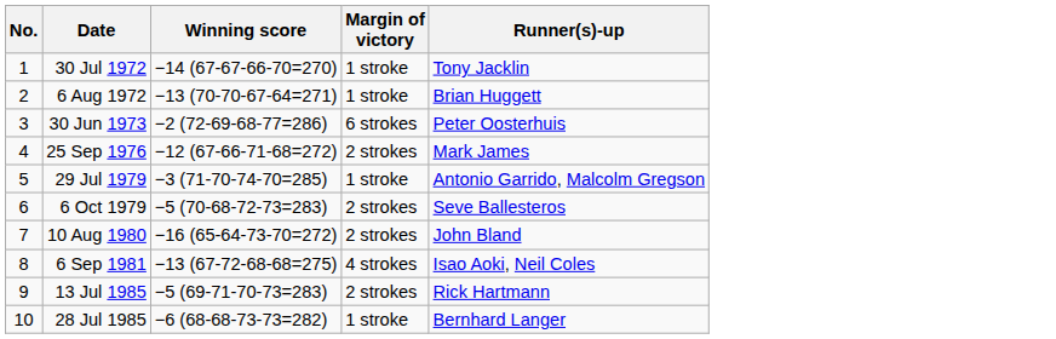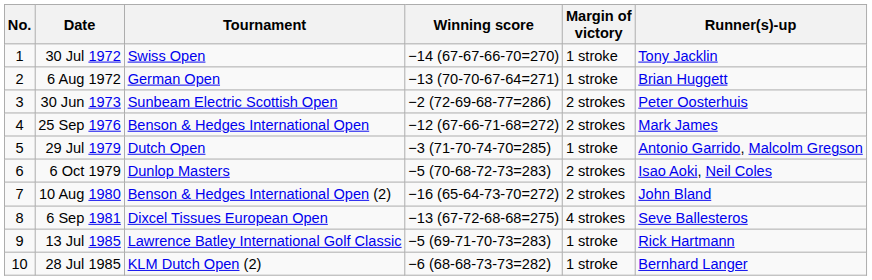 <table class="wikitable" style="font-size:95%;">
 <tr>
 <th>No.</th>
 <th>Date</th>
+<th>Tournament</th>
 <th>Winning score</th>
 <th>Margin of<br>victory</th>
 <th>Runner(s)-up</th>
 </tr>
 <tr>
 <td align=center>1</td>
 <td align=right>30 Jul <a href='#'>1972</a></td>
+<td><a href='#'>Swiss Open</a></td>
 <td>−14 (67-67-66-70=270)</td>
 <td>1 stroke</td>
 <td> <a href='#'>Tony Jacklin</a></td>
 </tr>
 <tr>
 <td align=center>2</td>
 <td align=right>6 Aug 1972</td>
+<td><a href='#'>German Open</a></td>
 <td>−13 (70-70-67-64=271)</td>
 <td>1 stroke</td>
 <td> <a href='#'>Brian Huggett</a></td>
 </tr>
 <tr>
 <td align=center>3</td>
 <td align=right>30 Jun <a href='#'>1973</a></td>
+<td><a href='#'>Sunbeam Electric Scottish Open</a></td>
 <td>−2 (72-69-68-77=286)</td>
-<td>6 strokes</td>
+<td>2 strokes</td>
 <td> <a href='#'>Peter Oosterhuis</a></td>
 </tr>
 <tr>
 <td align=center>4</td>
 <td align=right>25 Sep <a href='#'>1976</a></td>
+<td><a href='#'>Benson & Hedges International Open</a></td>
 <td>−12 (67-66-71-68=272)</td>
 <td>2 strokes</td>
 <td> <a href='#'>Mark James</a></td>
 </tr>
 <tr>
 <td align=center>5</td>
 <td align=right>29 Jul <a href='#'>1979</a></td>
+<td><a href='#'>Dutch Open</a></td>
 <td>−3 (71-70-74-70=285)</td>
 <td>1 stroke</td>
 <td> <a href='#'>Antonio Garrido</a>,  <a href='#'>Malcolm Gregson</a></td>
 </tr>
 <tr>
 <td align=center>6</td>
 <td align=right>6 Oct 1979</td>
+<td><a href='#'>Dunlop Masters</a></td>
 <td>−5 (70-68-72-73=283)</td>
 <td>2 strokes</td>
-<td> <a href='#'>Seve Ballesteros</a></td>
+<td> <a href='#'>Isao Aoki</a>,  <a href='#'>Neil Coles</a></td>
 </tr>
 <tr>
 <td align=center>7</td>
 <td align=right>10 Aug <a href='#'>1980</a></td>
+<td><a href='#'>Benson & Hedges International Open</a> (2)</td>
 <td>−16 (65-64-73-70=272)</td>
 <td>2 strokes</td>
 <td> <a href='#'>John Bland</a></td>
 </tr>
 <tr>
 <td align=center>8</td>
 <td align=right>6 Sep <a href='#'>1981</a></td>
+<td><a href='#'>Dixcel Tissues European Open</a></td>
 <td>−13 (67-72-68-68=275)</td>
 <td>4 strokes</td>
-<td> <a href='#'>Isao Aoki</a>,  <a href='#'>Neil Coles</a></td>
+<td> <a href='#'>Seve Ballesteros</a></td>
 </tr>
 <tr>
 <td align=center>9</td>
 <td align=right>13 Jul <a href='#'>1985</a></td>
+<td><a href='#'>Lawrence Batley International Golf Classic</a></td>
 <td>−5 (69-71-70-73=283)</td>
-<td>2 strokes</td>
+<td>1 stroke</td>
 <td> <a href='#'>Rick Hartmann</a></td>
 </tr>
 <tr>
 <td align=center>10</td>
 <td align=right>28 Jul 1985</td>
+<td><a href='#'>KLM Dutch Open</a> (2)</td>
 <td>−6 (68-68-73-73=282)</td>
 <td>1 stroke</td>
 <td> <a href='#'>Bernhard Langer</a></td>
 </tr>
 </table>
